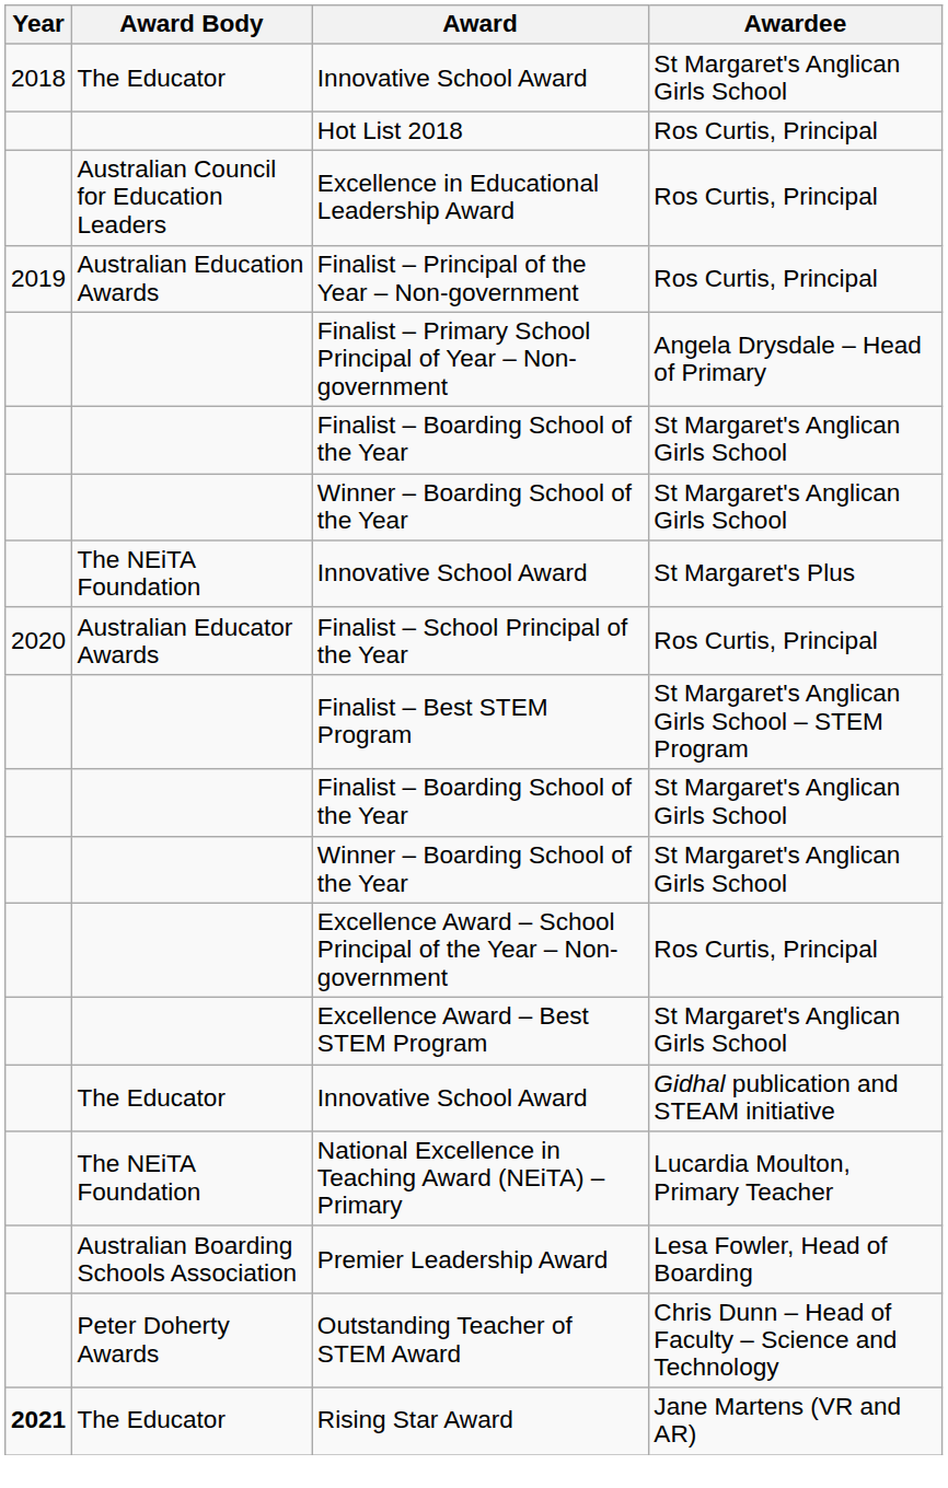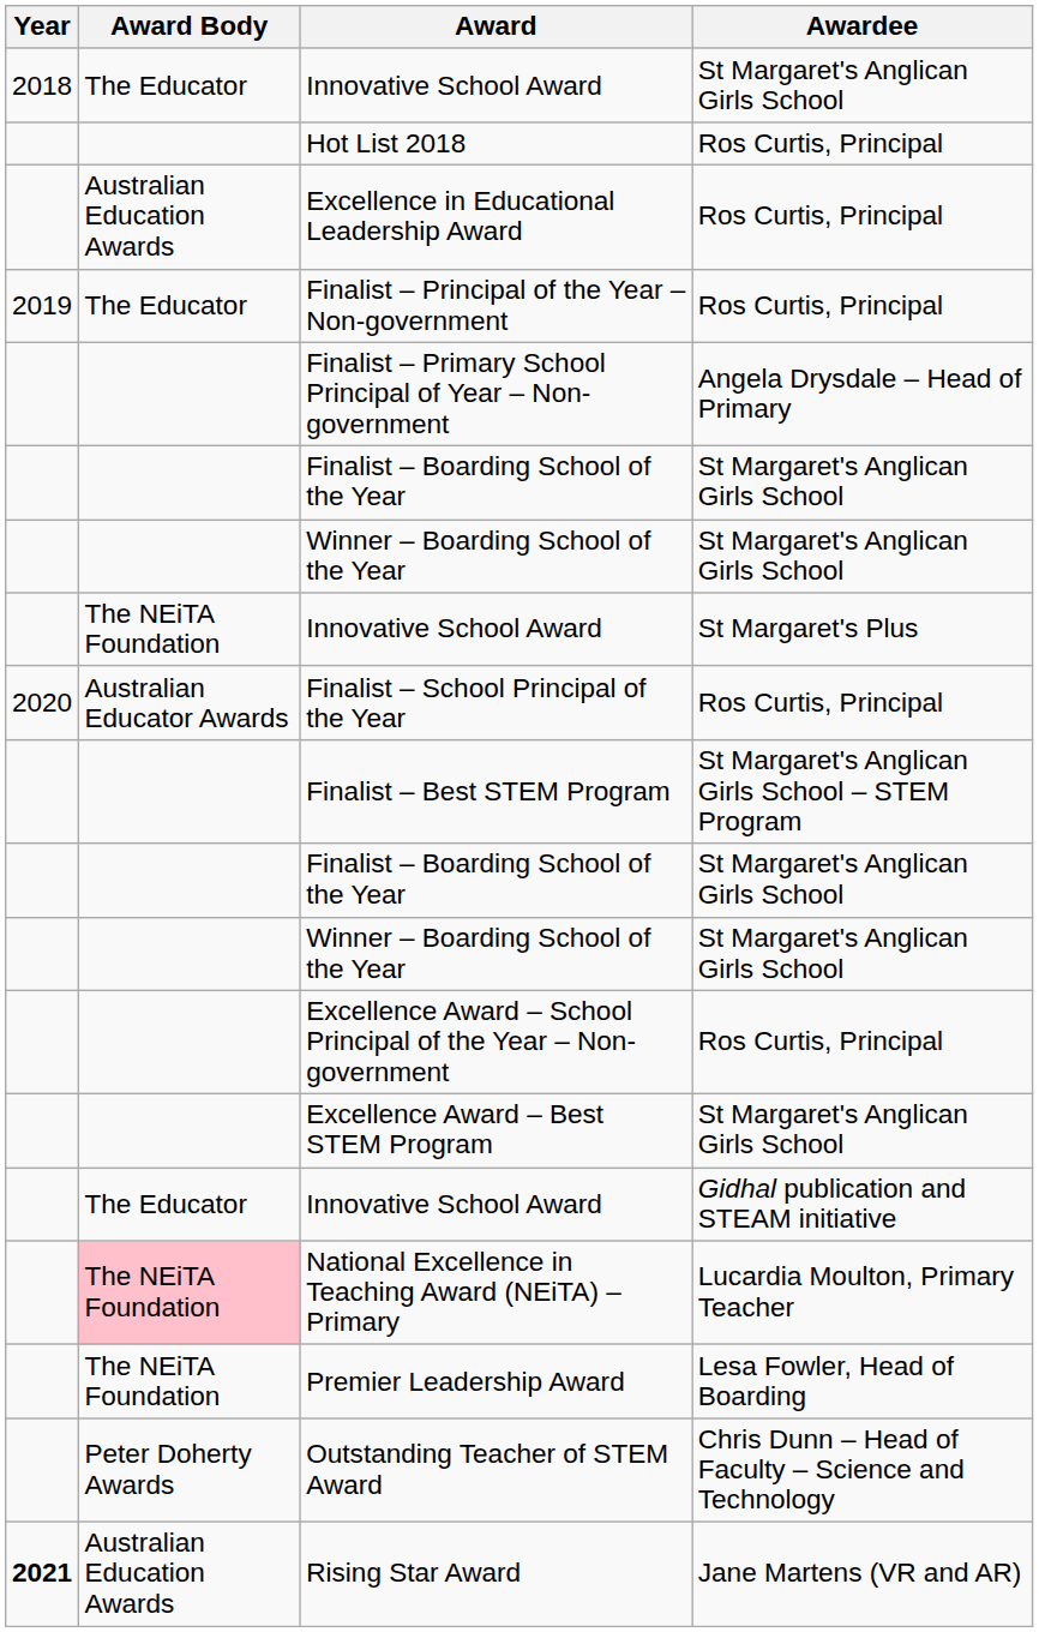 <table class="wikitable">
 <tr>
 <th>Year</th>
 <th>Award Body</th>
 <th>Award</th>
 <th>Awardee</th>
 </tr>
 <tr>
 <td>2018</td>
 <td>The Educator</td>
 <td>Innovative School Award</td>
 <td>St Margaret's Anglican Girls School</td>
 </tr>
 <tr>
 <td></td>
 <td></td>
 <td>Hot List 2018</td>
 <td>Ros Curtis, Principal</td>
 </tr>
 <tr>
 <td></td>
-<td>Australian Council for Education Leaders</td>
+<td>Australian Education Awards</td>
 <td>Excellence in Educational Leadership Award</td>
 <td>Ros Curtis, Principal</td>
 </tr>
 <tr>
 <td>2019</td>
-<td>Australian Education Awards</td>
+<td>The Educator</td>
 <td>Finalist – Principal of the Year – Non-government</td>
 <td>Ros Curtis, Principal</td>
 </tr>
 <tr>
 <td></td>
 <td></td>
 <td>Finalist – Primary School Principal of Year – Non-government</td>
 <td>Angela Drysdale – Head of Primary</td>
 </tr>
 <tr>
 <td></td>
 <td></td>
 <td>Finalist – Boarding School of the Year</td>
 <td>St Margaret's Anglican Girls School</td>
 </tr>
 <tr>
 <td></td>
 <td></td>
 <td>Winner – Boarding School of the Year</td>
 <td>St Margaret's Anglican Girls School</td>
 </tr>
 <tr>
 <td></td>
 <td>The NEiTA Foundation</td>
 <td>Innovative School Award</td>
 <td>St Margaret's Plus</td>
 </tr>
 <tr>
 <td>2020</td>
 <td>Australian Educator Awards</td>
 <td>Finalist – School Principal of the Year</td>
 <td>Ros Curtis, Principal</td>
 </tr>
 <tr>
 <td></td>
 <td></td>
 <td>Finalist – Best STEM Program</td>
 <td>St Margaret's Anglican Girls School – STEM Program</td>
 </tr>
 <tr>
 <td></td>
 <td></td>
 <td>Finalist – Boarding School of the Year</td>
 <td>St Margaret's Anglican Girls School</td>
 </tr>
 <tr>
 <td></td>
 <td></td>
 <td>Winner – Boarding School of the Year</td>
 <td>St Margaret's Anglican Girls School</td>
 </tr>
 <tr>
 <td></td>
 <td></td>
 <td>Excellence Award – School Principal of the Year – Non-government</td>
 <td>Ros Curtis, Principal</td>
 </tr>
 <tr>
 <td></td>
 <td></td>
 <td>Excellence Award – Best STEM Program</td>
 <td>St Margaret's Anglican Girls School</td>
 </tr>
 <tr>
 <td></td>
 <td>The Educator</td>
 <td>Innovative School Award</td>
 <td><em>Gidhal</em> publication and STEAM initiative</td>
 </tr>
 <tr>
 <td></td>
-<td>The NEiTA Foundation</td>
+<td style="background: pink;">The NEiTA Foundation</td>
 <td>National Excellence in Teaching Award (NEiTA) – Primary</td>
 <td>Lucardia Moulton, Primary Teacher</td>
 </tr>
 <tr>
 <td></td>
-<td>Australian Boarding Schools Association</td>
+<td>The NEiTA Foundation</td>
 <td>Premier Leadership Award</td>
 <td>Lesa Fowler, Head of Boarding</td>
 </tr>
 <tr>
 <td></td>
 <td>Peter Doherty Awards</td>
 <td>Outstanding Teacher of STEM Award</td>
 <td>Chris Dunn – Head of Faculty – Science and Technology</td>
 </tr>
 <tr>
 <td><strong>2021</strong></td>
-<td>The Educator</td>
+<td>Australian Education Awards</td>
 <td>Rising Star Award</td>
 <td>Jane Martens (VR and AR)</td>
 </tr>
 </table>
